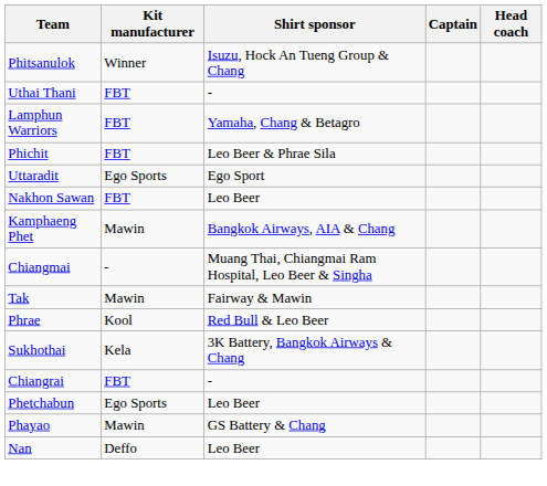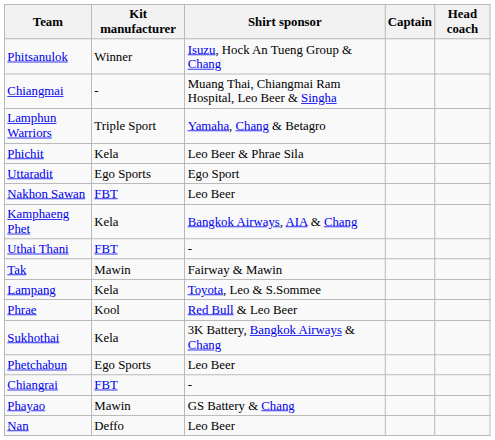 <table class="wikitable sortable" style="text-align: left;">
 <tr>
 <th>Team</th>
 <th>Kit manufacturer</th>
 <th>Shirt sponsor</th>
 <th>Captain</th>
 <th>Head coach</th>
 </tr>
 <tr>
 <td><a href='#'>Phitsanulok</a></td>
 <td>Winner</td>
 <td><a href='#'>Isuzu</a>, Hock An Tueng Group & <a href='#'>Chang</a></td>
 <td></td>
 <td></td>
 </tr>
 <tr>
-<td><a href='#'>Uthai Thani</a></td>
-<td><a href='#'>FBT</a></td>
+<td><a href='#'>Chiangmai</a></td>
 <td>-</td>
+<td>Muang Thai, Chiangmai Ram Hospital, Leo Beer & <a href='#'>Singha</a></td>
 <td></td>
 <td></td>
 </tr>
 <tr>
 <td><a href='#'>Lamphun Warriors</a></td>
-<td><a href='#'>FBT</a></td>
+<td>Triple Sport</td>
 <td><a href='#'>Yamaha</a>, <a href='#'>Chang</a> & Betagro</td>
 <td></td>
 <td></td>
 </tr>
 <tr>
 <td><a href='#'>Phichit</a></td>
-<td><a href='#'>FBT</a></td>
+<td>Kela</td>
 <td>Leo Beer & Phrae Sila</td>
 <td></td>
 <td></td>
 </tr>
 <tr>
 <td><a href='#'>Uttaradit</a></td>
 <td>Ego Sports</td>
 <td>Ego Sport</td>
 <td></td>
 <td></td>
 </tr>
 <tr>
 <td><a href='#'>Nakhon Sawan</a></td>
 <td><a href='#'>FBT</a></td>
 <td>Leo Beer</td>
 <td></td>
 <td></td>
 </tr>
 <tr>
 <td><a href='#'>Kamphaeng Phet</a></td>
-<td>Mawin</td>
+<td>Kela</td>
 <td><a href='#'>Bangkok Airways</a>, <a href='#'>AIA</a> & <a href='#'>Chang</a></td>
 <td></td>
 <td></td>
 </tr>
 <tr>
-<td><a href='#'>Chiangmai</a></td>
+<td><a href='#'>Uthai Thani</a></td>
+<td><a href='#'>FBT</a></td>
 <td>-</td>
-<td>Muang Thai, Chiangmai Ram Hospital, Leo Beer & <a href='#'>Singha</a></td>
 <td></td>
 <td></td>
 </tr>
 <tr>
 <td><a href='#'>Tak</a></td>
 <td>Mawin</td>
 <td>Fairway & Mawin</td>
+<td></td>
+<td></td>
+</tr>
+<tr>
+<td><a href='#'>Lampang</a></td>
+<td>Kela</td>
+<td><a href='#'>Toyota</a>, Leo & S.Sommee</td>
 <td></td>
 <td></td>
 </tr>
 <tr>
 <td><a href='#'>Phrae</a></td>
 <td>Kool</td>
 <td><a href='#'>Red Bull</a> & Leo Beer</td>
 <td></td>
 <td></td>
 </tr>
 <tr>
 <td><a href='#'>Sukhothai</a></td>
 <td>Kela</td>
 <td>3K Battery, <a href='#'>Bangkok Airways</a> & <a href='#'>Chang</a></td>
 <td></td>
 <td></td>
 </tr>
 <tr>
-<td><a href='#'>Chiangrai</a></td>
-<td><a href='#'>FBT</a></td>
-<td>-</td>
+<td><a href='#'>Phetchabun</a></td>
+<td>Ego Sports</td>
+<td>Leo Beer</td>
 <td></td>
 <td></td>
 </tr>
 <tr>
-<td><a href='#'>Phetchabun</a></td>
-<td>Ego Sports</td>
-<td>Leo Beer</td>
+<td><a href='#'>Chiangrai</a></td>
+<td><a href='#'>FBT</a></td>
+<td>-</td>
 <td></td>
 <td></td>
 </tr>
 <tr>
 <td><a href='#'>Phayao</a></td>
 <td>Mawin</td>
 <td>GS Battery & <a href='#'>Chang</a></td>
 <td></td>
 <td></td>
 </tr>
 <tr>
 <td><a href='#'>Nan</a></td>
 <td>Deffo</td>
 <td>Leo Beer</td>
 <td></td>
 <td></td>
 </tr>
 </table>
